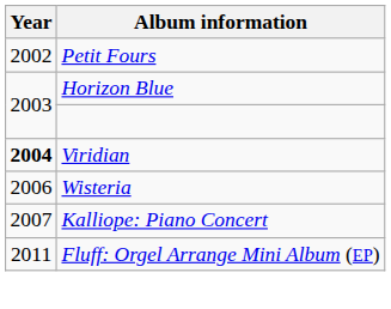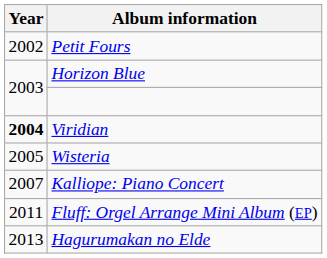 <table class="wikitable">
 <tr>
 <th rowspan="1">Year</th>
 <th rowspan="1">Album information</th>
 </tr>
 <tr>
 <td align="center">2002</td>
 <td><em><a href='#'>Petit Fours</a></em><br></td>
 </tr>
 <tr>
 <td align="center" rowspan="2">2003</td>
 <td><em><a href='#'>Horizon Blue</a></em><br></td>
 </tr>
 <tr>
 <td><br></td>
 </tr>
 <tr>
 <td align="center"><strong>2004</strong></td>
 <td><em><a href='#'>Viridian</a></em><br></td>
 </tr>
 <tr>
-<td align="center">2006</td>
+<td align="center">2005</td>
 <td><em><a href='#'>Wisteria</a></em><br></td>
 </tr>
 <tr>
 <td align="center">2007</td>
 <td><em><a href='#'>Kalliope: Piano Concert</a></em><br></td>
 </tr>
 <tr>
 <td align="center">2011</td>
 <td><em><a href='#'>Fluff: Orgel Arrange Mini Album</a></em> (<small><a href='#'>EP</a></small>)<br></td>
 </tr>
+<tr>
+<td align="center">2013</td>
+<td><em><a href='#'>Hagurumakan no Elde</a></em><br></td>
+</tr>
 </table>
